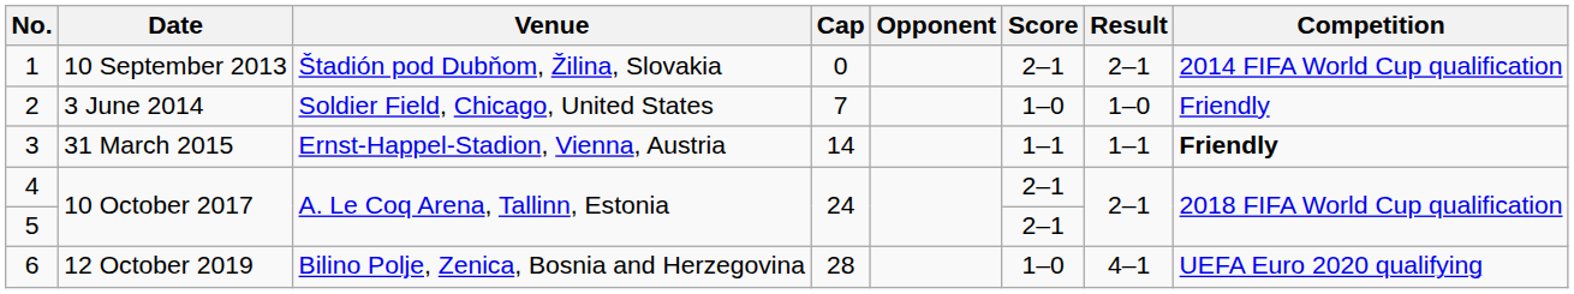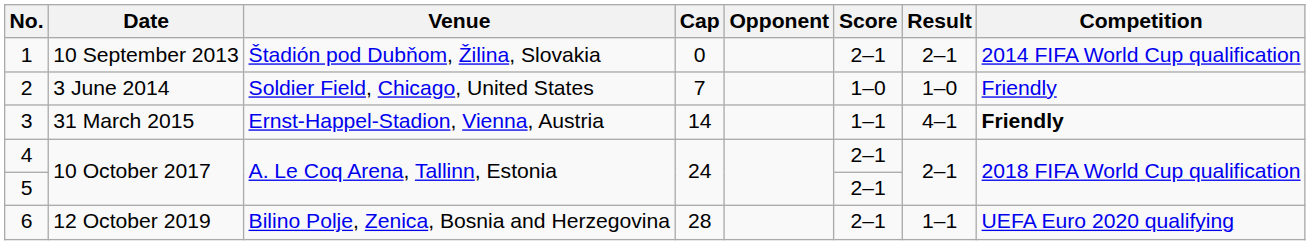 <table class="wikitable sortable">
 <tr>
 <th scope=col>No.</th>
 <th scope=col>Date</th>
 <th scope=col>Venue</th>
 <th scope=col>Cap</th>
 <th scope=col>Opponent</th>
 <th scope=col>Score</th>
 <th scope=col>Result</th>
 <th scope=col>Competition</th>
 </tr>
 <tr>
 <td align=center>1</td>
 <td>10 September 2013</td>
 <td><a href='#'>Štadión pod Dubňom</a>, <a href='#'>Žilina</a>, Slovakia</td>
 <td align=center>0</td>
 <td></td>
 <td align=center>2–1</td>
 <td align=center>2–1</td>
 <td><a href='#'>2014 FIFA World Cup qualification</a></td>
 </tr>
 <tr>
 <td align=center>2</td>
 <td>3 June 2014</td>
 <td><a href='#'>Soldier Field</a>, <a href='#'>Chicago</a>, United States</td>
 <td align=center>7</td>
 <td></td>
 <td align=center>1–0</td>
 <td align=center>1–0</td>
 <td><a href='#'>Friendly</a></td>
 </tr>
 <tr>
 <td align=center>3</td>
 <td>31 March 2015</td>
 <td><a href='#'>Ernst-Happel-Stadion</a>, <a href='#'>Vienna</a>, Austria</td>
 <td align=center>14</td>
 <td></td>
 <td align=center>1–1</td>
-<td align=center>1–1</td>
+<td align=center>4–1</td>
 <td><strong>Friendly</strong></td>
 </tr>
 <tr>
 <td align=center>4</td>
 <td rowspan=2>10 October 2017</td>
 <td rowspan=2><a href='#'>A. Le Coq Arena</a>, <a href='#'>Tallinn</a>, Estonia</td>
 <td rowspan=2 align=center>24</td>
 <td rowspan=2></td>
 <td align=center>2–1</td>
 <td rowspan=2 align=center>2–1</td>
 <td rowspan=2><a href='#'>2018 FIFA World Cup qualification</a></td>
 </tr>
 <tr>
 <td align=center>5</td>
 <td align=center>2–1</td>
 </tr>
 <tr>
 <td align=center>6</td>
 <td>12 October 2019</td>
 <td><a href='#'>Bilino Polje</a>, <a href='#'>Zenica</a>, Bosnia and Herzegovina</td>
 <td align=center>28</td>
 <td></td>
-<td align=center>1–0</td>
-<td align=center>4–1</td>
+<td align=center>2–1</td>
+<td align=center>1–1</td>
 <td><a href='#'>UEFA Euro 2020 qualifying</a></td>
 </tr>
 </table>
